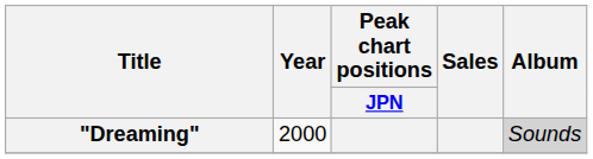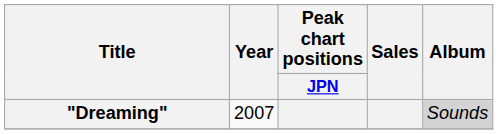 <table class="wikitable plainrowheaders" style="text-align:center;">
 <tr>
 <th scope="col" rowspan="2" style="width:12em;">Title</th>
 <th scope="col" rowspan="2">Year</th>
 <th scope="col" colspan="1">Peak chart positions</th>
 <th scope="col" rowspan="2">Sales</th>
 <th scope="col" rowspan="2">Album</th>
 </tr>
 <tr>
 <th scope="col" style="width:3em;font-size:90%;"><a href='#'>JPN</a></th>
 </tr>
 <tr>
 <th scope="row">"Dreaming"<br></th>
-<td>2000</td>
+<td>2007</td>
 <th scope="row"></th>
 <th scope="row"></th>
 <td style="background: lightgrey;"><em>Sounds</em></td>
 </tr>
 <tr>
 </tr>
 </table>
